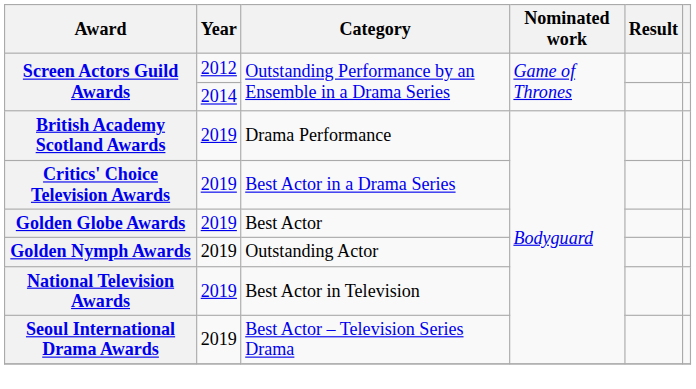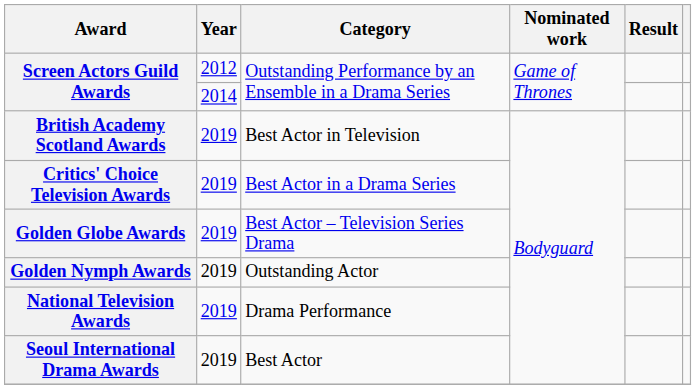 <table class="wikitable plainrowheaders sortable">
 <tr>
 <th scope="col">Award</th>
 <th scope="col">Year</th>
 <th scope="col">Category</th>
 <th scope="col">Nominated work</th>
 <th scope="col">Result</th>
 <th scope="col" class="unsortable"></th>
 </tr>
 <tr>
 <th scope="row" rowspan="2"><a href='#'>Screen Actors Guild Awards</a></th>
 <td><a href='#'>2012</a></td>
 <td rowspan="2"><a href='#'>Outstanding Performance by an Ensemble in a Drama Series</a></td>
 <td rowspan="2"><em><a href='#'>Game of Thrones</a></em></td>
 <td></td>
 <td style="text-align:center;"></td>
 </tr>
 <tr>
 <td><a href='#'>2014</a></td>
 <td></td>
 <td style="text-align:center;"></td>
 </tr>
 <tr>
 <th scope="row"><a href='#'>British Academy Scotland Awards</a></th>
 <td><a href='#'>2019</a></td>
-<td>Drama Performance</td>
+<td>Best Actor in Television</td>
 <td rowspan="6"><em><a href='#'>Bodyguard</a></em></td>
 <td></td>
 <td style="text-align:center;"></td>
 </tr>
 <tr>
 <th scope="row"><a href='#'>Critics' Choice Television Awards</a></th>
 <td><a href='#'>2019</a></td>
 <td><a href='#'>Best Actor in a Drama Series</a></td>
 <td></td>
 <td style="text-align:center;"></td>
 </tr>
 <tr>
 <th scope="row"><a href='#'>Golden Globe Awards</a></th>
 <td><a href='#'>2019</a></td>
-<td>Best Actor</td>
+<td><a href='#'>Best Actor – Television Series Drama</a></td>
 <td></td>
 <td style="text-align:center;"></td>
 </tr>
 <tr>
 <th scope="row"><a href='#'>Golden Nymph Awards</a></th>
 <td>2019</td>
 <td>Outstanding Actor</td>
 <td></td>
 <td style="text-align:center;"></td>
 </tr>
 <tr>
 <th scope="row"><a href='#'>National Television Awards</a></th>
 <td><a href='#'>2019</a></td>
-<td>Best Actor in Television</td>
+<td>Drama Performance</td>
 <td></td>
 <td style="text-align:center;"></td>
 </tr>
 <tr>
 <th scope="row"><a href='#'>Seoul International Drama Awards</a></th>
 <td>2019</td>
-<td><a href='#'>Best Actor – Television Series Drama</a></td>
+<td>Best Actor</td>
 <td></td>
 <td style="text-align:center;"></td>
 </tr>
 <tr>
 </tr>
 </table>
